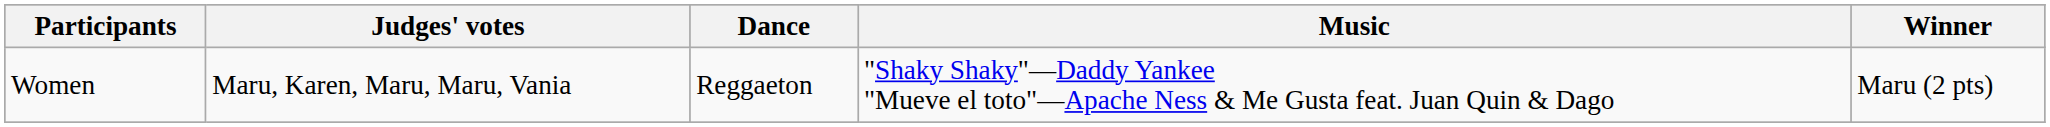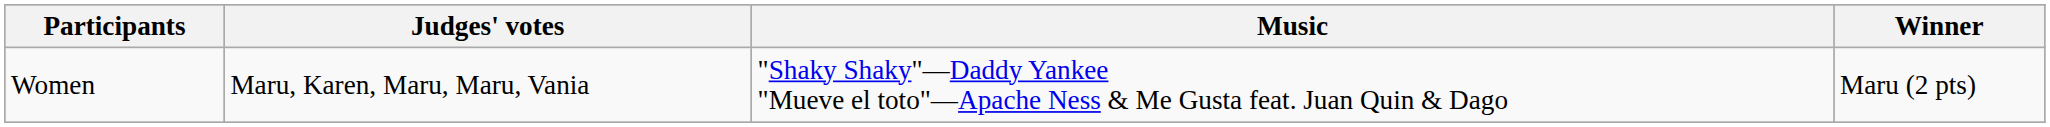 <table class="wikitable" style="width:95%;">
 <tr>
 <th>Participants</th>
 <th>Judges' votes</th>
-<th>Dance</th>
 <th>Music</th>
 <th>Winner</th>
 </tr>
 <tr>
 <td>Women</td>
 <td>Maru, Karen, Maru, Maru, Vania</td>
-<td>Reggaeton</td>
 <td>"<a href='#'>Shaky Shaky</a>"—<a href='#'>Daddy Yankee</a><br>"Mueve el toto"—<a href='#'>Apache Ness</a> & Me Gusta feat. Juan Quin & Dago</td>
 <td>Maru (2 pts)</td>
 </tr>
 </table>
